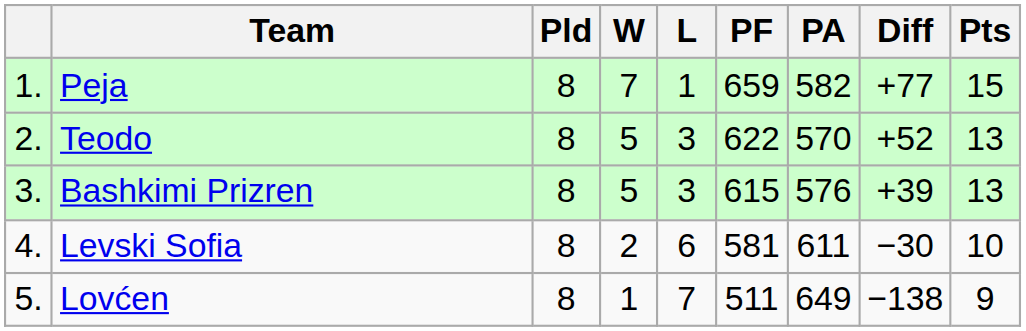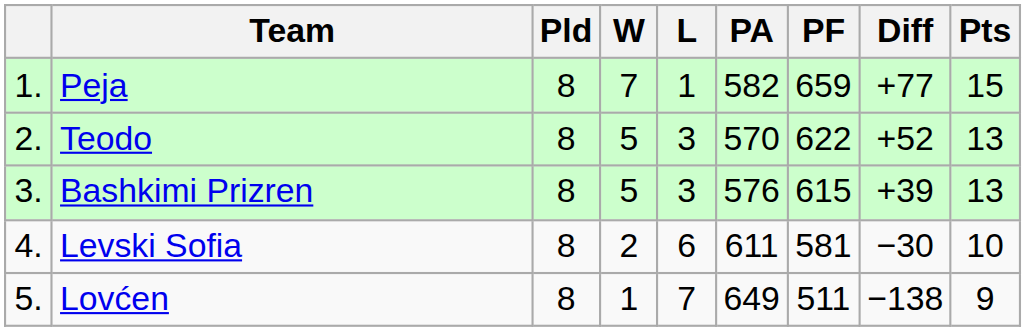 <table class="wikitable" style="text-align:center">
 <tr>
 <th width=15></th>
 <th width=220>Team</th>
 <th width=20>Pld</th>
 <th width=20>W</th>
 <th width=20>L</th>
+<th width=20>PA</th>
 <th width=20>PF</th>
-<th width=20>PA</th>
 <th width=30>Diff</th>
 <th width=20>Pts</th>
 </tr>
 <tr bgcolor=#ccffcc>
 <td>1.</td>
 <td align=left> <a href='#'>Peja</a></td>
 <td>8</td>
 <td>7</td>
 <td>1</td>
+<td>582</td>
 <td>659</td>
-<td>582</td>
 <td>+77</td>
 <td>15</td>
 </tr>
 <tr bgcolor=#ccffcc>
 <td>2.</td>
 <td align=left> <a href='#'>Teodo</a></td>
 <td>8</td>
 <td>5</td>
 <td>3</td>
+<td>570</td>
 <td>622</td>
-<td>570</td>
 <td>+52</td>
 <td>13</td>
 </tr>
 <tr bgcolor=#ccffcc>
 <td>3.</td>
 <td align=left> <a href='#'>Bashkimi Prizren</a></td>
 <td>8</td>
 <td>5</td>
 <td>3</td>
+<td>576</td>
 <td>615</td>
-<td>576</td>
 <td>+39</td>
 <td>13</td>
 </tr>
 <tr>
 <td>4.</td>
 <td align=left> <a href='#'>Levski Sofia</a></td>
 <td>8</td>
 <td>2</td>
 <td>6</td>
+<td>611</td>
 <td>581</td>
-<td>611</td>
 <td>−30</td>
 <td>10</td>
 </tr>
 <tr>
 <td>5.</td>
 <td align=left> <a href='#'>Lovćen</a></td>
 <td>8</td>
 <td>1</td>
 <td>7</td>
+<td>649</td>
 <td>511</td>
-<td>649</td>
 <td>−138</td>
 <td>9</td>
 </tr>
 </table>
